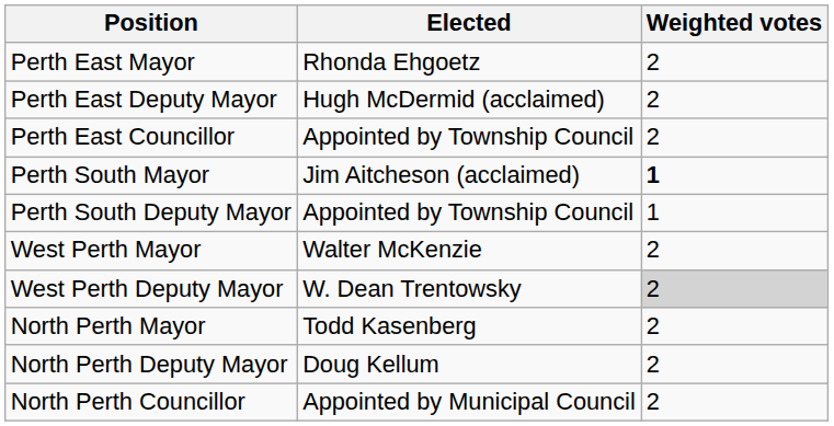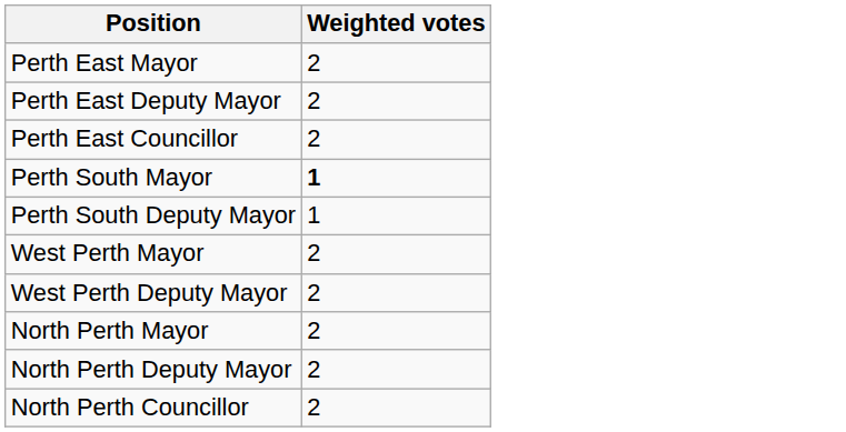 <table class="wikitable">
 <tr>
 <th>Position</th>
-<th>Elected</th>
 <th>Weighted votes</th>
 </tr>
 <tr>
 <td>Perth East Mayor</td>
-<td>Rhonda Ehgoetz</td>
 <td>2</td>
 </tr>
 <tr>
 <td>Perth East Deputy Mayor</td>
-<td>Hugh McDermid (acclaimed)</td>
 <td>2</td>
 </tr>
 <tr>
 <td>Perth East Councillor</td>
-<td>Appointed by Township Council</td>
 <td>2</td>
 </tr>
 <tr>
 <td>Perth South Mayor</td>
-<td>Jim Aitcheson (acclaimed)</td>
 <td><strong>1</strong></td>
 </tr>
 <tr>
 <td>Perth South Deputy Mayor</td>
-<td>Appointed by Township Council</td>
 <td>1</td>
 </tr>
 <tr>
 <td>West Perth Mayor</td>
-<td>Walter McKenzie</td>
 <td>2</td>
 </tr>
 <tr>
 <td>West Perth Deputy Mayor</td>
-<td>W. Dean Trentowsky</td>
-<td style="background: lightgrey;">2</td>
+<td>2</td>
 </tr>
 <tr>
 <td>North Perth Mayor</td>
-<td>Todd Kasenberg</td>
 <td>2</td>
 </tr>
 <tr>
 <td>North Perth Deputy Mayor</td>
-<td>Doug Kellum</td>
 <td>2</td>
 </tr>
 <tr>
 <td>North Perth Councillor</td>
-<td>Appointed by Municipal Council</td>
 <td>2</td>
 </tr>
 </table>
